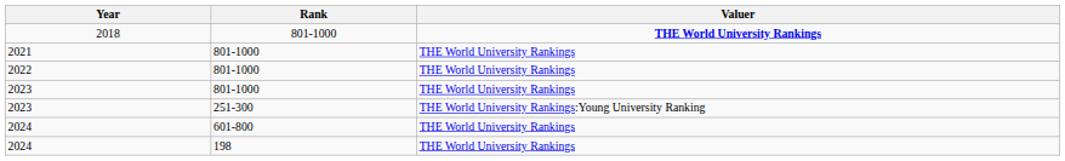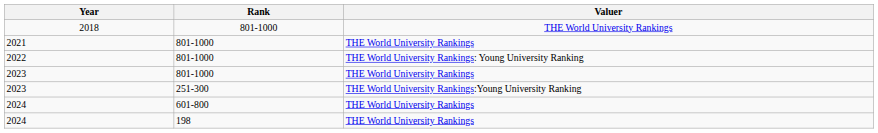 <table width=90% class="wikitable">
 <tr>
 <th width=8%>Year</th>
 <th width=8%>Rank</th>
 <th width=25%>Valuer</th>
 </tr>
 <tr>
 <td align="center">2018</td>
 <td align="center">801-1000</td>
-<td align="center"><strong><a href='#'>THE World University Rankings</a></strong></td>
+<td align="center"><a href='#'>THE World University Rankings</a></td>
 </tr>
 <tr>
 <td>2021</td>
 <td>801-1000</td>
 <td><a href='#'>THE World University Rankings</a></td>
 </tr>
 <tr>
 <td>2022</td>
 <td>801-1000</td>
-<td><a href='#'>THE World University Rankings</a></td>
+<td><a href='#'>THE World University Rankings</a>: Young University Ranking</td>
 </tr>
 <tr>
 <td>2023</td>
 <td>801-1000</td>
 <td><a href='#'>THE World University Rankings</a></td>
 </tr>
 <tr>
 <td>2023</td>
 <td>251-300</td>
 <td><a href='#'>THE World University Rankings</a>:Young University Ranking</td>
 </tr>
 <tr>
 <td>2024</td>
 <td>601-800</td>
 <td><a href='#'>THE World University Rankings</a></td>
 </tr>
 <tr>
 <td>2024</td>
 <td>198</td>
 <td><a href='#'>THE World University Rankings</a></td>
 </tr>
 </table>
